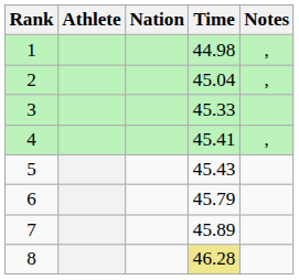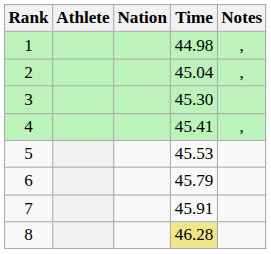 <table class="wikitable plainrowheaders sortable" style="text-align:center;">
 <tr>
 <th scope=col>Rank</th>
 <th scope=col>Athlete</th>
 <th scope=col>Nation</th>
 <th scope=col>Time</th>
 <th scope=col>Notes</th>
 </tr>
 <tr bgcolor=#bbf3bb>
 <td>1</td>
 <th scope=row style="background:#bbf3bb; text-align:left;"></th>
 <td align=left></td>
 <td>44.98</td>
 <td>, </td>
 </tr>
 <tr bgcolor=#bbf3bb>
 <td>2</td>
 <th scope=row style="background:#bbf3bb; text-align:left;"></th>
 <td align=left></td>
 <td>45.04</td>
 <td>, </td>
 </tr>
 <tr bgcolor=#bbf3bb>
 <td>3</td>
 <th scope=row style="background:#bbf3bb; text-align:left;"></th>
 <td align=left></td>
-<td>45.33</td>
+<td>45.30</td>
 <td></td>
 </tr>
 <tr bgcolor=#bbf3bb>
 <td>4</td>
 <th scope=row style="background:#bbf3bb; text-align:left;"></th>
 <td align=left></td>
 <td>45.41</td>
 <td>, </td>
 </tr>
 <tr>
 <td>5</td>
 <th scope=row style=text-align:left;></th>
 <td align=left></td>
-<td>45.43</td>
+<td>45.53</td>
 <td></td>
 </tr>
 <tr>
 <td>6</td>
 <th scope=row style=text-align:left;></th>
 <td align=left></td>
 <td>45.79</td>
 <td></td>
 </tr>
 <tr>
 <td>7</td>
 <th scope=row style=text-align:left;></th>
 <td align=left></td>
-<td>45.89</td>
+<td>45.91</td>
 <td></td>
 </tr>
 <tr>
 <td>8</td>
 <th scope=row style=text-align:left;></th>
 <td align=left></td>
 <td style="background: khaki;">46.28</td>
 <td></td>
 </tr>
 </table>
